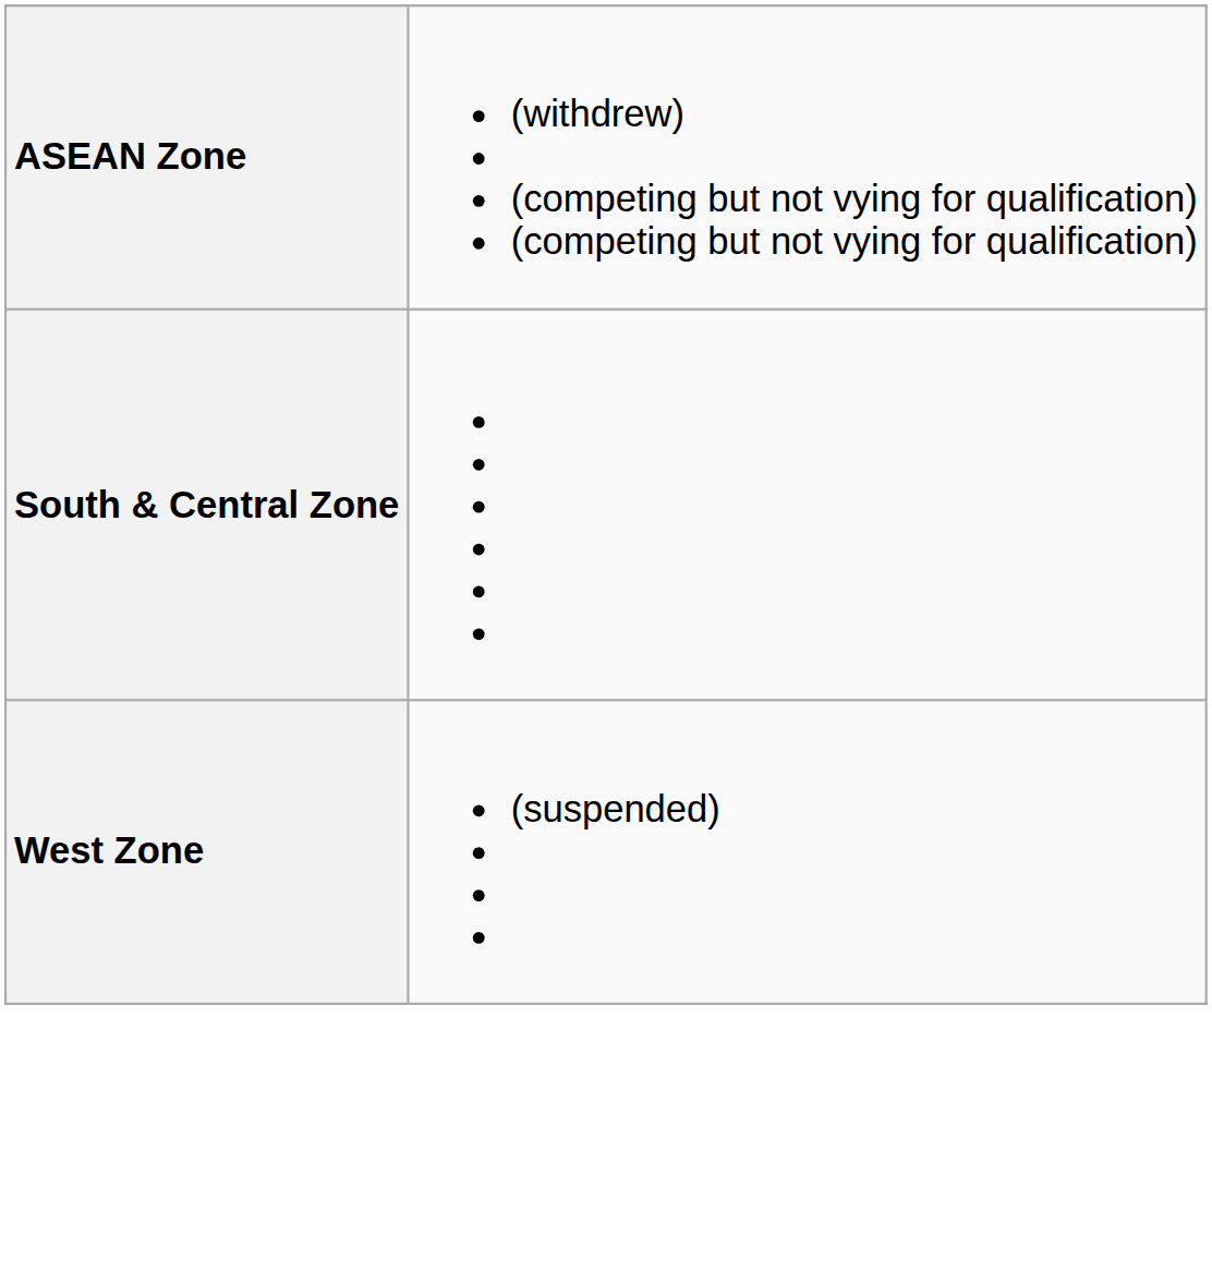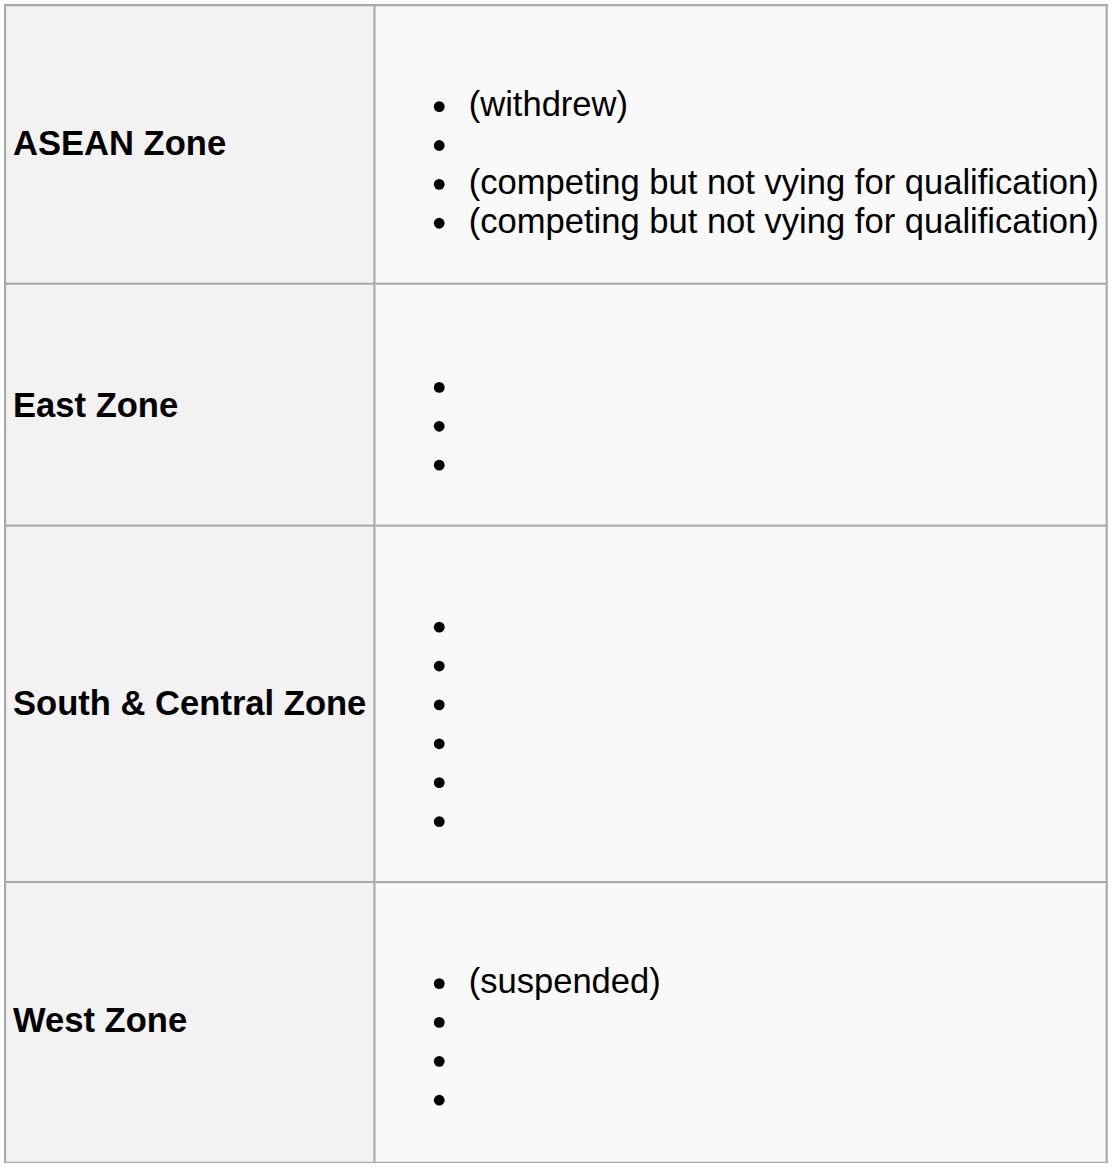 <table class="wikitable">
 <tr>
 </tr>
 <tr>
 <th style="text-align: left;">ASEAN Zone</th>
 <td valign=top><br><ul><li> (withdrew)</li><li></li><li> (competing but not vying for qualification)</li><li> (competing but not vying for qualification)</li></ul></td>
+</tr>
+<tr>
+<th style="text-align: left;">East Zone</th>
+<td valign=top><br><ul><li></li><li></li><li></li></ul></td>
 </tr>
 <tr>
 <th style="text-align: left;">South & Central Zone</th>
 <td valign=top><br><ul><li></li><li></li><li></li><li></li><li></li><li></li></ul></td>
 </tr>
 <tr>
 <th style="text-align: left;">West Zone</th>
 <td valign=top><br><ul><li> (suspended)</li><li></li><li></li><li></li></ul></td>
 </tr>
 </table>
